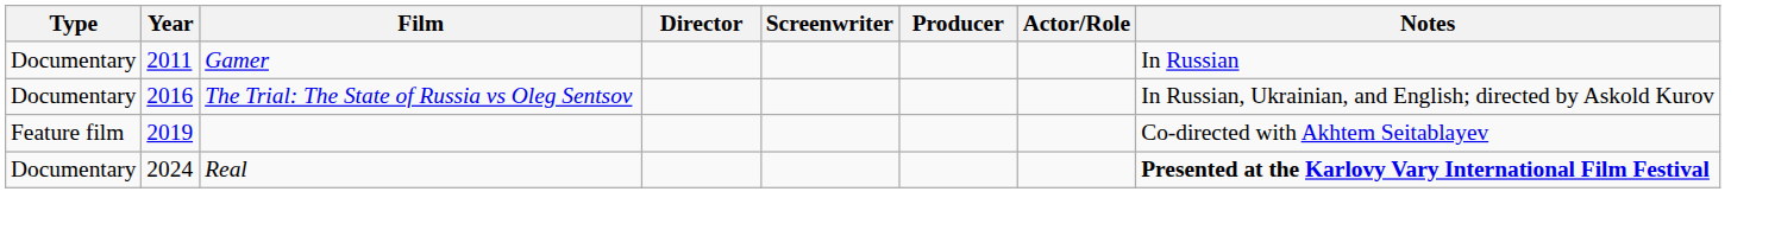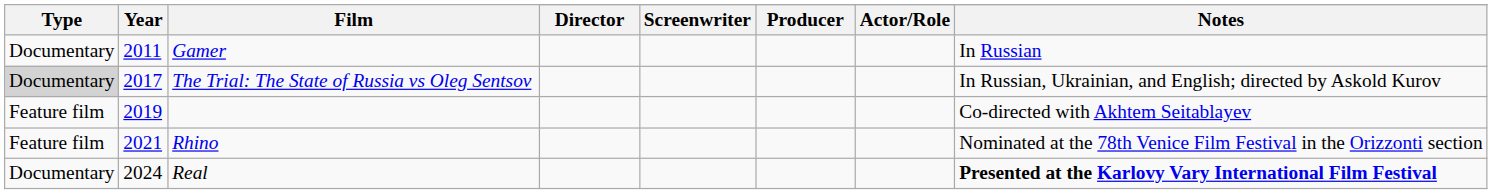 <table class="wikitable" style="margin-right: 0;">
 <tr>
 <th rowspan="2" width="33">Type</th>
 <th rowspan="2" width="33">Year</th>
 <th rowspan="2" width="300">Film</th>
 </tr>
 <tr>
 <th width="75">Director</th>
 <th width="75">Screenwriter</th>
 <th width="75">Producer</th>
 <th width="75">Actor/Role</th>
 <th>Notes</th>
 </tr>
 <tr>
 <td>Documentary</td>
 <td><a href='#'>2011</a></td>
 <td><a href='#'><em>Gamer</em></a></td>
 <td></td>
 <td></td>
 <td></td>
 <td></td>
 <td>In <a href='#'>Russian</a></td>
 </tr>
 <tr>
-<td>Documentary</td>
-<td><a href='#'>2016</a></td>
+<td style="background: lightgrey;">Documentary</td>
+<td><a href='#'>2017</a></td>
 <td><em><a href='#'>The Trial: The State of Russia vs Oleg Sentsov</a></em></td>
 <td></td>
 <td></td>
 <td></td>
 <td></td>
 <td>In Russian, Ukrainian, and English; directed by Askold Kurov</td>
 </tr>
 <tr>
 <td>Feature film</td>
 <td><a href='#'>2019</a></td>
 <td></td>
 <td></td>
 <td></td>
 <td></td>
 <td></td>
 <td>Co-directed with <a href='#'>Akhtem Seitablayev</a></td>
 </tr>
 <tr>
+<td>Feature film</td>
+<td><a href='#'>2021</a></td>
+<td><em><a href='#'>Rhino</a></em></td>
+<td></td>
+<td></td>
+<td></td>
+<td></td>
+<td>Nominated at the <a href='#'>78th Venice Film Festival</a> in the <a href='#'>Orizzonti</a> section</td>
+</tr>
+<tr>
 <td>Documentary</td>
 <td>2024</td>
 <td><em>Real</em></td>
 <td></td>
 <td></td>
 <td></td>
 <td></td>
 <td><strong>Presented at the <a href='#'>Karlovy Vary International Film Festival</a></strong></td>
 </tr>
 </table>
